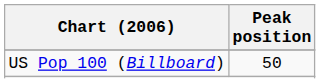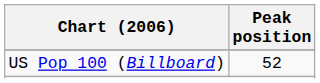 <table class="wikitable sortable">
 <tr>
 <th align="left">Chart (2006)</th>
 <th align="left">Peak<br>position</th>
 </tr>
 <tr>
 </tr>
 <tr>
 <td align="left">US <a href='#'>Pop 100</a> (<em><a href='#'>Billboard</a></em>)</td>
-<td style="text-align:center;">50</td>
+<td style="text-align:center;">52</td>
 </tr>
 <tr>
 </tr>
 <tr>
 </tr>
 </table>
